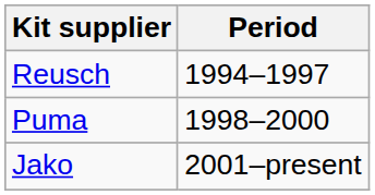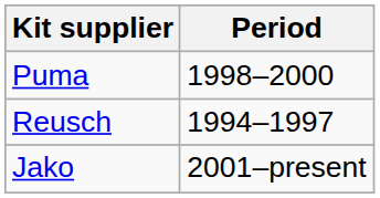 <table class="wikitable">
 <tr>
 <th>Kit supplier</th>
 <th>Period</th>
 </tr>
 <tr>
+<td> <a href='#'>Puma</a></td>
+<td>1998–2000</td>
+</tr>
+<tr>
 <td> <a href='#'>Reusch</a></td>
 <td>1994–1997</td>
-</tr>
-<tr>
-<td> <a href='#'>Puma</a></td>
-<td>1998–2000</td>
 </tr>
 <tr>
 <td> <a href='#'>Jako</a></td>
 <td>2001–present</td>
 </tr>
 </table>
